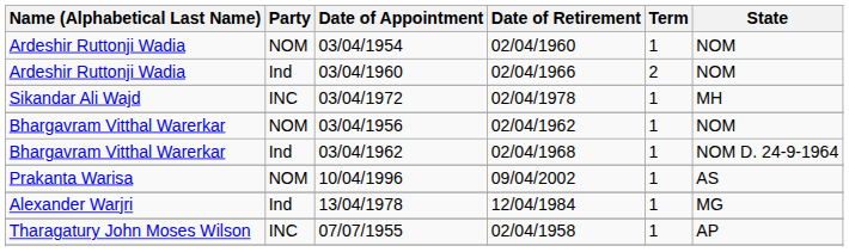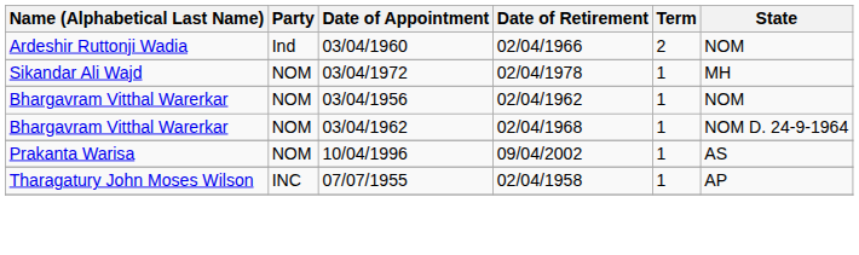 <table class="wikitable sortable">
 <tr>
 <th>Name (Alphabetical Last Name)</th>
 <th>Party</th>
 <th>Date of Appointment</th>
 <th>Date of Retirement</th>
 <th>Term</th>
 <th>State</th>
-</tr>
-<tr>
-<td><a href='#'>Ardeshir Ruttonji Wadia</a></td>
-<td>NOM</td>
-<td>03/04/1954</td>
-<td>02/04/1960</td>
-<td>1</td>
-<td>NOM</td>
 </tr>
 <tr>
 <td><a href='#'>Ardeshir Ruttonji Wadia</a></td>
 <td>Ind</td>
 <td>03/04/1960</td>
 <td>02/04/1966</td>
 <td>2</td>
 <td>NOM</td>
 </tr>
 <tr>
 </tr>
 <tr>
 <td><a href='#'>Sikandar Ali Wajd</a></td>
-<td>INC</td>
+<td>NOM</td>
 <td>03/04/1972</td>
 <td>02/04/1978</td>
 <td>1</td>
 <td>MH</td>
 </tr>
 <tr>
 </tr>
 <tr>
 <td><a href='#'>Bhargavram Vitthal Warerkar</a></td>
 <td>NOM</td>
 <td>03/04/1956</td>
 <td>02/04/1962</td>
 <td>1</td>
 <td>NOM</td>
 </tr>
 <tr>
 <td><a href='#'>Bhargavram Vitthal Warerkar</a></td>
-<td>Ind</td>
+<td>NOM</td>
 <td>03/04/1962</td>
 <td>02/04/1968</td>
 <td>1</td>
 <td>NOM D. 24-9-1964</td>
 </tr>
 <tr>
 </tr>
 <tr>
 <td><a href='#'>Prakanta Warisa</a></td>
 <td>NOM</td>
 <td>10/04/1996</td>
 <td>09/04/2002</td>
 <td>1</td>
 <td>AS</td>
 </tr>
 <tr>
 </tr>
 <tr>
-<td><a href='#'>Alexander Warjri</a></td>
-<td>Ind</td>
-<td>13/04/1978</td>
-<td>12/04/1984</td>
-<td>1</td>
-<td>MG</td>
-</tr>
-<tr>
 </tr>
 <tr>
 <td><a href='#'>Tharagatury John Moses Wilson</a></td>
 <td>INC</td>
 <td>07/07/1955</td>
 <td>02/04/1958</td>
 <td>1</td>
 <td>AP</td>
 </tr>
 <tr>
 </tr>
 <tr>
 </tr>
 </table>
